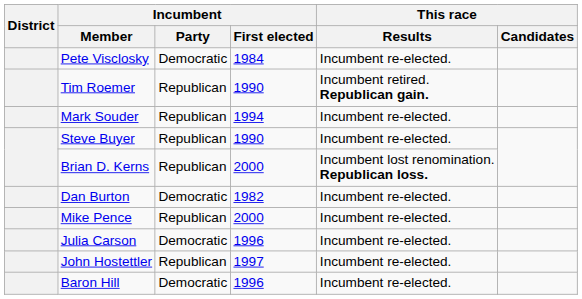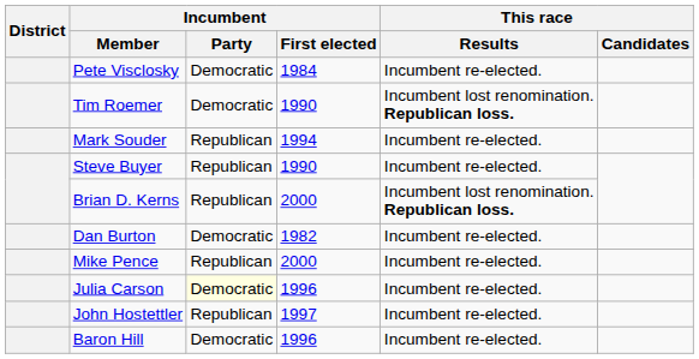 <table class=wikitable>
 <tr>
 <th rowspan=2>District</th>
 <th colspan=3>Incumbent</th>
 <th colspan=2>This race</th>
 </tr>
 <tr>
 <th>Member</th>
 <th>Party</th>
 <th>First elected</th>
 <th>Results</th>
 <th>Candidates</th>
 </tr>
 <tr>
 <th></th>
 <td><a href='#'>Pete Visclosky</a></td>
 <td>Democratic</td>
 <td><a href='#'>1984</a></td>
 <td>Incumbent re-elected.</td>
 <td nowrap></td>
 </tr>
 <tr>
 <th></th>
 <td><a href='#'>Tim Roemer</a><br></td>
-<td>Republican</td>
+<td>Democratic</td>
 <td><a href='#'>1990</a></td>
-<td>Incumbent retired.<br><strong>Republican gain.</strong></td>
+<td>Incumbent lost renomination.<br><strong>Republican loss.</strong></td>
 <td nowrap></td>
 </tr>
 <tr>
 <th></th>
 <td><a href='#'>Mark Souder</a><br></td>
 <td>Republican</td>
 <td><a href='#'>1994</a></td>
 <td>Incumbent re-elected.</td>
 <td nowrap></td>
 </tr>
 <tr>
 <th rowspan=2></th>
 <td><a href='#'>Steve Buyer</a><br></td>
 <td>Republican</td>
 <td><a href='#'>1990</a></td>
 <td>Incumbent re-elected.</td>
 <td rowspan=2 nowrap></td>
 </tr>
 <tr>
 <td><a href='#'>Brian D. Kerns</a><br></td>
 <td>Republican</td>
 <td><a href='#'>2000</a></td>
 <td>Incumbent lost renomination.<br><strong>Republican loss.</strong></td>
 </tr>
 <tr>
 <th></th>
 <td><a href='#'>Dan Burton</a><br></td>
 <td>Democratic</td>
 <td><a href='#'>1982</a></td>
 <td>Incumbent re-elected.</td>
 <td nowrap></td>
 </tr>
 <tr>
 <th></th>
 <td><a href='#'>Mike Pence</a><br></td>
 <td>Republican</td>
 <td><a href='#'>2000</a></td>
 <td>Incumbent re-elected.</td>
 <td nowrap></td>
 </tr>
 <tr>
 <th></th>
 <td><a href='#'>Julia Carson</a><br></td>
-<td>Democratic</td>
+<td style="background: lightyellow;">Democratic</td>
 <td><a href='#'>1996</a></td>
 <td>Incumbent re-elected.</td>
 <td nowrap></td>
 </tr>
 <tr>
 <th></th>
 <td><a href='#'>John Hostettler</a></td>
 <td>Republican</td>
 <td><a href='#'>1997</a></td>
 <td>Incumbent re-elected.</td>
 <td nowrap></td>
 </tr>
 <tr>
 <th></th>
 <td><a href='#'>Baron Hill</a></td>
 <td>Democratic</td>
 <td><a href='#'>1996</a></td>
 <td>Incumbent re-elected.</td>
 <td nowrap></td>
 </tr>
 </table>
